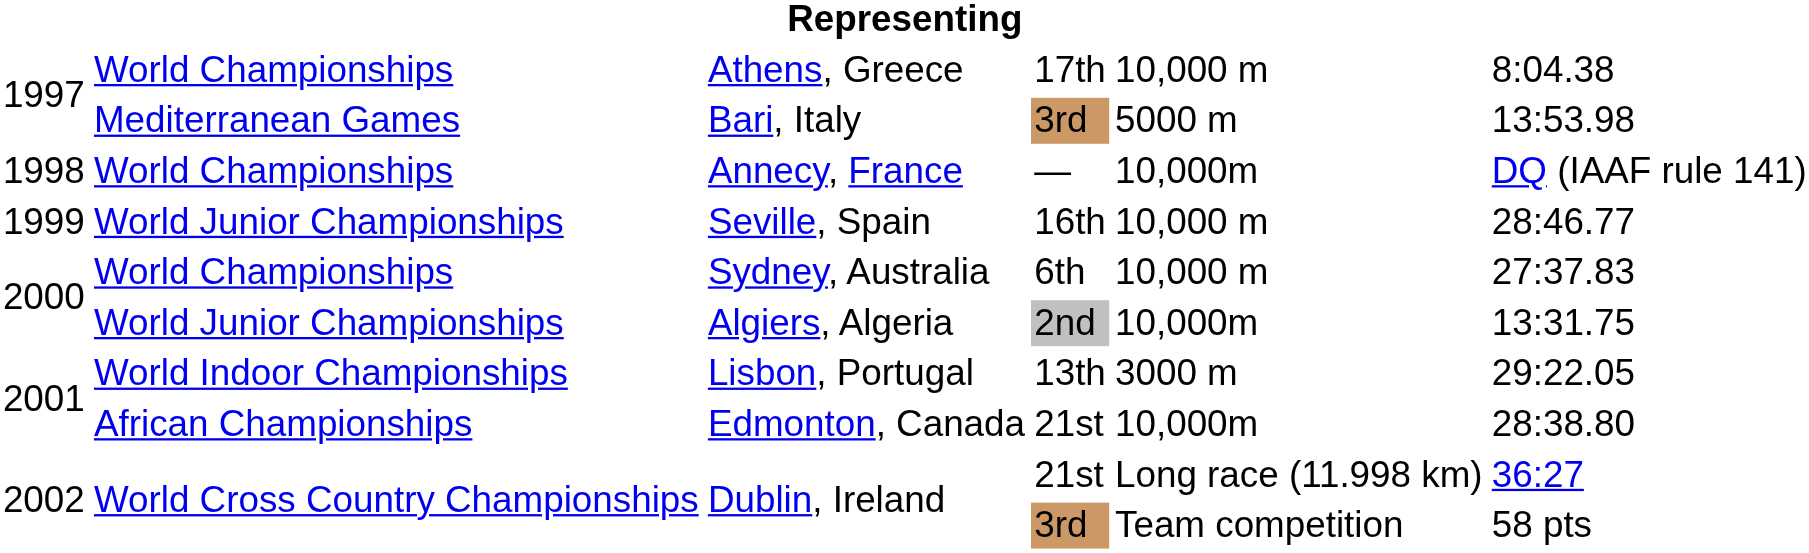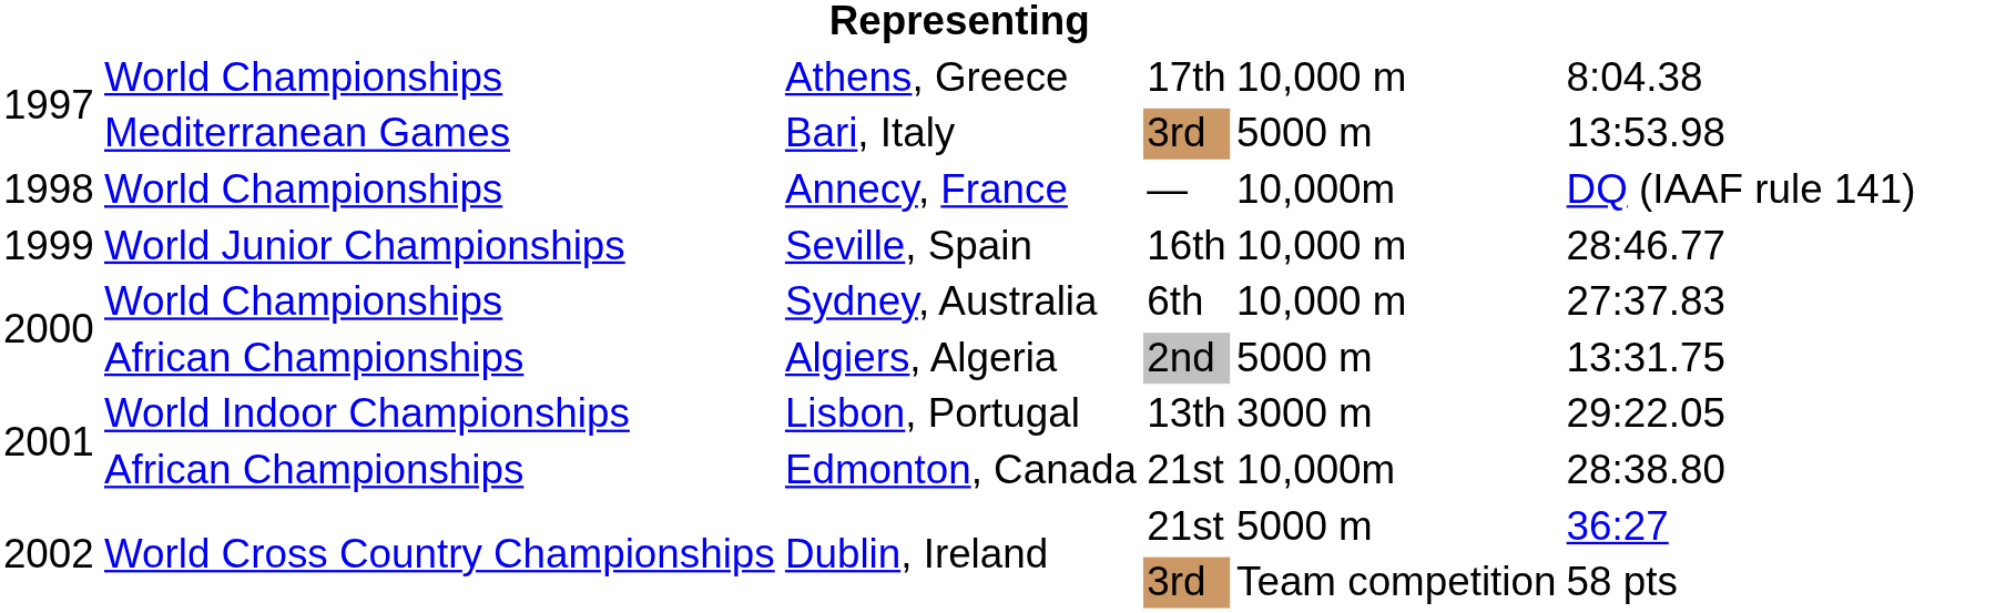 <table>
 <tr>
 <th colspan="6">Representing </th>
 </tr>
 <tr>
 <td rowspan=2>1997</td>
 <td><a href='#'>World Championships</a></td>
 <td><a href='#'>Athens</a>, Greece</td>
 <td>17th</td>
 <td>10,000 m</td>
 <td>8:04.38</td>
 </tr>
 <tr>
 <td><a href='#'>Mediterranean Games</a></td>
 <td><a href='#'>Bari</a>, Italy</td>
 <td bgcolor="cc9966">3rd</td>
 <td>5000 m</td>
 <td>13:53.98</td>
 </tr>
 <tr>
 <td>1998</td>
 <td><a href='#'>World Championships</a></td>
 <td><a href='#'>Annecy</a>, <a href='#'>France</a></td>
 <td>—</td>
 <td>10,000m</td>
 <td><a href='#'>DQ</a> (IAAF rule 141)</td>
 </tr>
 <tr>
 <td>1999</td>
 <td><a href='#'>World Junior Championships</a></td>
 <td><a href='#'>Seville</a>, Spain</td>
 <td>16th</td>
 <td>10,000 m</td>
 <td>28:46.77</td>
 </tr>
 <tr>
 <td rowspan=2>2000</td>
 <td><a href='#'>World Championships</a></td>
 <td><a href='#'>Sydney</a>, Australia</td>
 <td>6th</td>
 <td>10,000 m</td>
 <td>27:37.83</td>
 </tr>
 <tr>
-<td><a href='#'>World Junior Championships</a></td>
+<td><a href='#'>African Championships</a></td>
 <td><a href='#'>Algiers</a>, Algeria</td>
 <td bgcolor="silver">2nd</td>
-<td>10,000m</td>
+<td>5000 m</td>
 <td>13:31.75</td>
 </tr>
 <tr>
 <td rowspan=2>2001</td>
 <td><a href='#'>World Indoor Championships</a></td>
 <td><a href='#'>Lisbon</a>, Portugal</td>
 <td>13th</td>
 <td>3000 m</td>
 <td>29:22.05</td>
 </tr>
 <tr>
 <td><a href='#'>African Championships</a></td>
 <td><a href='#'>Edmonton</a>, Canada</td>
 <td>21st</td>
 <td>10,000m</td>
 <td>28:38.80</td>
 </tr>
 <tr>
 <td rowspan=2>2002</td>
 <td rowspan=2><a href='#'>World Cross Country Championships</a></td>
 <td rowspan=2><a href='#'>Dublin</a>, Ireland</td>
 <td>21st</td>
-<td>Long race (11.998 km)</td>
+<td>5000 m</td>
 <td><a href='#'>36:27</a></td>
 </tr>
 <tr>
 <td bgcolor="cc9966">3rd</td>
 <td>Team competition</td>
 <td>58 pts</td>
 </tr>
 </table>
